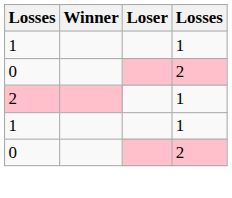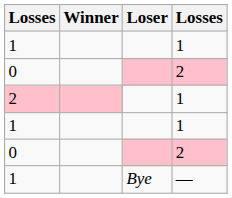 <table class=wikitable>
 <tr>
 <th>Losses</th>
 <th>Winner</th>
 <th>Loser</th>
 <th>Losses</th>
 </tr>
 <tr>
 <td>1</td>
 <td></td>
 <td></td>
 <td>1</td>
 </tr>
 <tr>
 <td>0</td>
 <td></td>
 <td bgcolor=pink></td>
 <td bgcolor=pink>2</td>
 </tr>
 <tr>
 <td bgcolor=pink>2</td>
 <td bgcolor=pink></td>
 <td></td>
 <td>1</td>
 </tr>
 <tr>
 <td>1</td>
 <td></td>
 <td></td>
 <td>1</td>
 </tr>
 <tr>
 <td>0</td>
 <td></td>
 <td bgcolor=pink></td>
 <td bgcolor=pink>2</td>
 </tr>
+<tr>
+<td>1</td>
+<td></td>
+<td><em>Bye</em></td>
+<td>—</td>
+</tr>
 </table>
